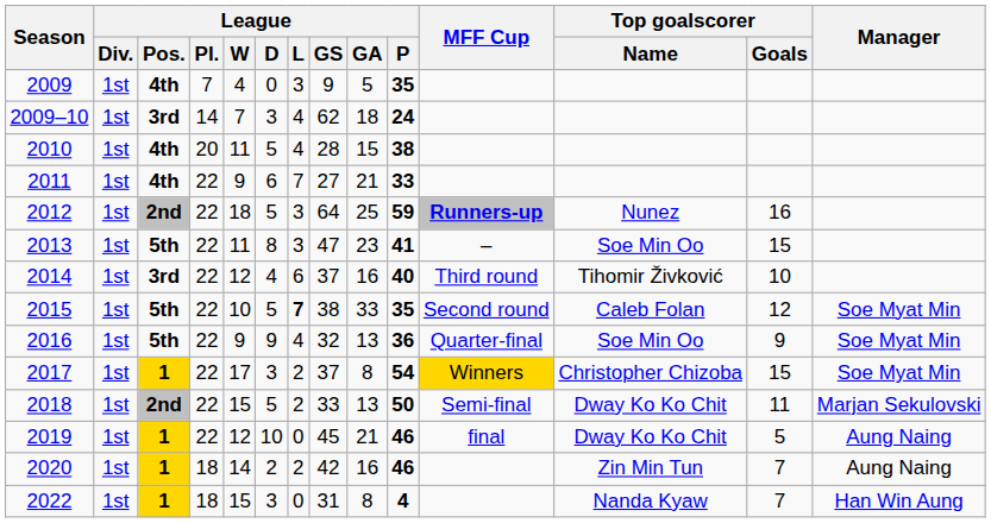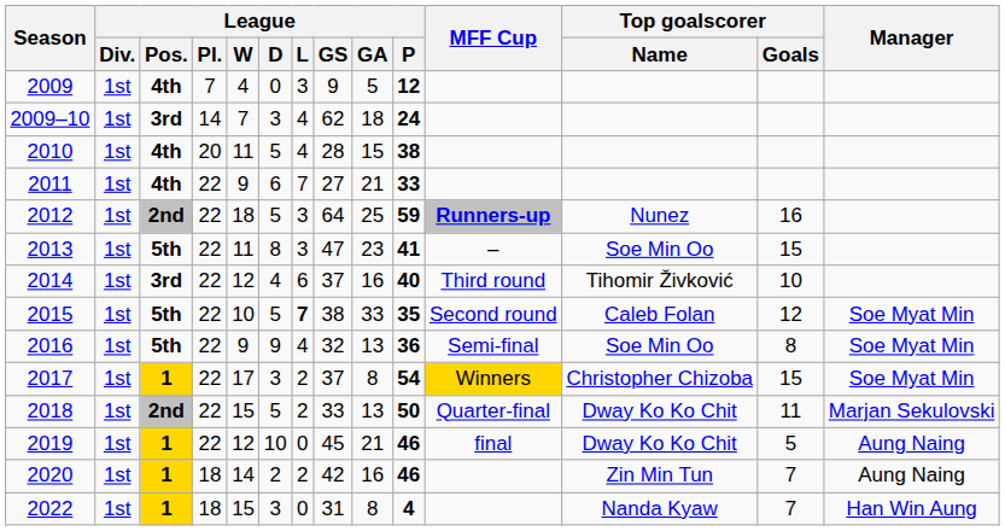 <table class="wikitable">
 <tr style="background:#efefef;">
 <th rowspan="2">Season</th>
 <th colspan="9">League</th>
 <th rowspan="2"><a href='#'>MFF Cup</a></th>
 <th colspan="2">Top goalscorer</th>
 <th rowspan="2">Manager</th>
 </tr>
 <tr>
 <th>Div.</th>
 <th>Pos.</th>
 <th>Pl.</th>
 <th>W</th>
 <th>D</th>
 <th>L</th>
 <th>GS</th>
 <th>GA</th>
 <th>P</th>
 <th>Name</th>
 <th>Goals</th>
 </tr>
 <tr>
 <td align=center><a href='#'>2009</a></td>
 <td align=center><a href='#'>1st</a></td>
 <td align=center><strong>4th</strong></td>
 <td align=center>7</td>
 <td align=center>4</td>
 <td align=center>0</td>
 <td align=center>3</td>
 <td align=center>9</td>
 <td align=center>5</td>
-<td align=center><strong>35</strong></td>
+<td align=center><strong>12</strong></td>
 <td align=center></td>
 <td align=center></td>
 <td align=center></td>
 <td align=center></td>
 </tr>
 <tr>
 <td align=center><a href='#'>2009–10</a></td>
 <td align=center><a href='#'>1st</a></td>
 <td align=center><strong>3rd</strong></td>
 <td align=center>14</td>
 <td align=center>7</td>
 <td align=center>3</td>
 <td align=center>4</td>
 <td align=center>62</td>
 <td align=center>18</td>
 <td align=center><strong>24</strong></td>
 <td align=center></td>
 <td align=center></td>
 <td align=center></td>
 <td align=center></td>
 </tr>
 <tr>
 <td align=center><a href='#'>2010</a></td>
 <td align=center><a href='#'>1st</a></td>
 <td align=center><strong>4th</strong></td>
 <td align=center>20</td>
 <td align=center>11</td>
 <td align=center>5</td>
 <td align=center>4</td>
 <td align=center>28</td>
 <td align=center>15</td>
 <td align=center><strong>38</strong></td>
 <td align=center></td>
 <td align=center></td>
 <td align=center></td>
 <td align=center></td>
 </tr>
 <tr>
 <td align=center><a href='#'>2011</a></td>
 <td align=center><a href='#'>1st</a></td>
 <td align=center><strong>4th</strong></td>
 <td align=center>22</td>
 <td align=center>9</td>
 <td align=center>6</td>
 <td align=center>7</td>
 <td align=center>27</td>
 <td align=center>21</td>
 <td align=center><strong>33</strong></td>
 <td align=center></td>
 <td align=center></td>
 <td align=center></td>
 <td align=center></td>
 </tr>
 <tr>
 <td align=center><a href='#'>2012</a></td>
 <td align=center><a href='#'>1st</a></td>
 <td style="text-align:center; background:silver;"><strong>2nd</strong></td>
 <td align=center>22</td>
 <td align=center>18</td>
 <td align=center>5</td>
 <td align=center>3</td>
 <td align=center>64</td>
 <td align=center>25</td>
 <td align=center><strong>59</strong></td>
 <td style="text-align:center; background:silver;"><strong><a href='#'>Runners-up</a></strong></td>
 <td align=center> <a href='#'>Nunez</a></td>
 <td align=center>16</td>
 <td align=center></td>
 </tr>
 <tr>
 <td align=center><a href='#'>2013</a></td>
 <td align=center><a href='#'>1st</a></td>
 <td align=center><strong>5th</strong></td>
 <td align=center>22</td>
 <td align=center>11</td>
 <td align=center>8</td>
 <td align=center>3</td>
 <td align=center>47</td>
 <td align=center>23</td>
 <td align=center><strong>41</strong></td>
 <td align=center>–</td>
 <td align=center> <a href='#'>Soe Min Oo</a></td>
 <td align=center>15</td>
 <td align=center></td>
 </tr>
 <tr>
 <td align=center><a href='#'>2014</a></td>
 <td align=center><a href='#'>1st</a></td>
 <td align=center><strong>3rd</strong></td>
 <td align=center>22</td>
 <td align=center>12</td>
 <td align=center>4</td>
 <td align=center>6</td>
 <td align=center>37</td>
 <td align=center>16</td>
 <td align=center><strong>40</strong></td>
 <td align=center><a href='#'>Third round</a></td>
 <td align=center> Tihomir Živković</td>
 <td align=center>10</td>
 <td align=center></td>
 </tr>
 <tr>
 <td align=center><a href='#'>2015</a></td>
 <td align=center><a href='#'>1st</a></td>
 <td align=center><strong>5th</strong></td>
 <td align=center>22</td>
 <td align=center>10</td>
 <td align=center>5</td>
 <td align=center><strong>7</strong></td>
 <td align=center>38</td>
 <td align=center>33</td>
 <td align=center><strong>35</strong></td>
 <td align=center><a href='#'>Second round</a></td>
 <td align=center> <a href='#'>Caleb Folan</a></td>
 <td align=center>12</td>
 <td align=center> <a href='#'>Soe Myat Min</a></td>
 </tr>
 <tr>
 <td align=center><a href='#'>2016</a></td>
 <td align=center><a href='#'>1st</a></td>
 <td align=center><strong>5th</strong></td>
 <td align=center>22</td>
 <td align=center>9</td>
 <td align=center>9</td>
 <td align=center>4</td>
 <td align=center>32</td>
 <td align=center>13</td>
 <td align=center><strong>36</strong></td>
-<td align=center><a href='#'>Quarter-final</a></td>
+<td align=center><a href='#'>Semi-final</a></td>
 <td align=center> <a href='#'>Soe Min Oo</a></td>
-<td align=center>9</td>
+<td align=center>8</td>
 <td align=center> <a href='#'>Soe Myat Min</a></td>
 </tr>
 <tr>
 <td align=center><a href='#'>2017</a></td>
 <td align=center><a href='#'>1st</a></td>
 <td style="text-align:center; background:gold;"><strong>1</strong></td>
 <td align=center>22</td>
 <td align=center>17</td>
 <td align=center>3</td>
 <td align=center>2</td>
 <td align=center>37</td>
 <td align=center>8</td>
 <td align=center><strong>54</strong></td>
 <td style="text-align:center; background:gold;">Winners</td>
 <td align=center> <a href='#'>Christopher Chizoba</a></td>
 <td align=center>15</td>
 <td align=center> <a href='#'>Soe Myat Min</a></td>
 </tr>
 <tr>
 <td align=center><a href='#'>2018</a></td>
 <td align=center><a href='#'>1st</a></td>
 <td style="text-align:center; background:silver;"><strong>2nd</strong></td>
 <td align=center>22</td>
 <td align=center>15</td>
 <td align=center>5</td>
 <td align=center>2</td>
 <td align=center>33</td>
 <td align=center>13</td>
 <td align=center><strong>50</strong></td>
-<td align=center><a href='#'>Semi-final</a></td>
+<td align=center><a href='#'>Quarter-final</a></td>
 <td align=center> <a href='#'>Dway Ko Ko Chit</a></td>
 <td align=center>11</td>
 <td align=center> <a href='#'>Marjan Sekulovski</a></td>
 </tr>
 <tr>
 <td align=center><a href='#'>2019</a></td>
 <td align=center><a href='#'>1st</a></td>
 <td style="text-align:center; background:gold;"><strong>1</strong></td>
 <td align=center>22</td>
 <td align=center>12</td>
 <td align=center>10</td>
 <td align=center>0</td>
 <td align=center>45</td>
 <td align=center>21</td>
 <td align=center><strong>46</strong></td>
 <td align=center><a href='#'>final</a></td>
 <td align=center> <a href='#'>Dway Ko Ko Chit</a></td>
 <td align=center>5</td>
 <td align=center> <a href='#'>Aung Naing</a></td>
 </tr>
 <tr>
 <td align=center><a href='#'>2020</a></td>
 <td align=center><a href='#'>1st</a></td>
 <td style="text-align:center; background:gold;"><strong>1</strong></td>
 <td align=center>18</td>
 <td align=center>14</td>
 <td align=center>2</td>
 <td align=center>2</td>
 <td align=center>42</td>
 <td align=center>16</td>
 <td align=center><strong>46</strong></td>
 <td align=center></td>
 <td align=center> <a href='#'>Zin Min Tun</a></td>
 <td align=center>7</td>
 <td align=center> Aung Naing</td>
 </tr>
 <tr>
 <td align=center><a href='#'>2022</a></td>
 <td align=center><a href='#'>1st</a></td>
 <td style="text-align:center; background:gold;"><strong>1</strong></td>
 <td align=center>18</td>
 <td align=center>15</td>
 <td align=center>3</td>
 <td align=center>0</td>
 <td align=center>31</td>
 <td align=center>8</td>
 <td align=center><strong>4</strong></td>
 <td align=center></td>
 <td align=center> <a href='#'>Nanda Kyaw</a></td>
 <td align=center>7</td>
 <td align=center> <a href='#'>Han Win Aung</a></td>
 </tr>
 </table>
